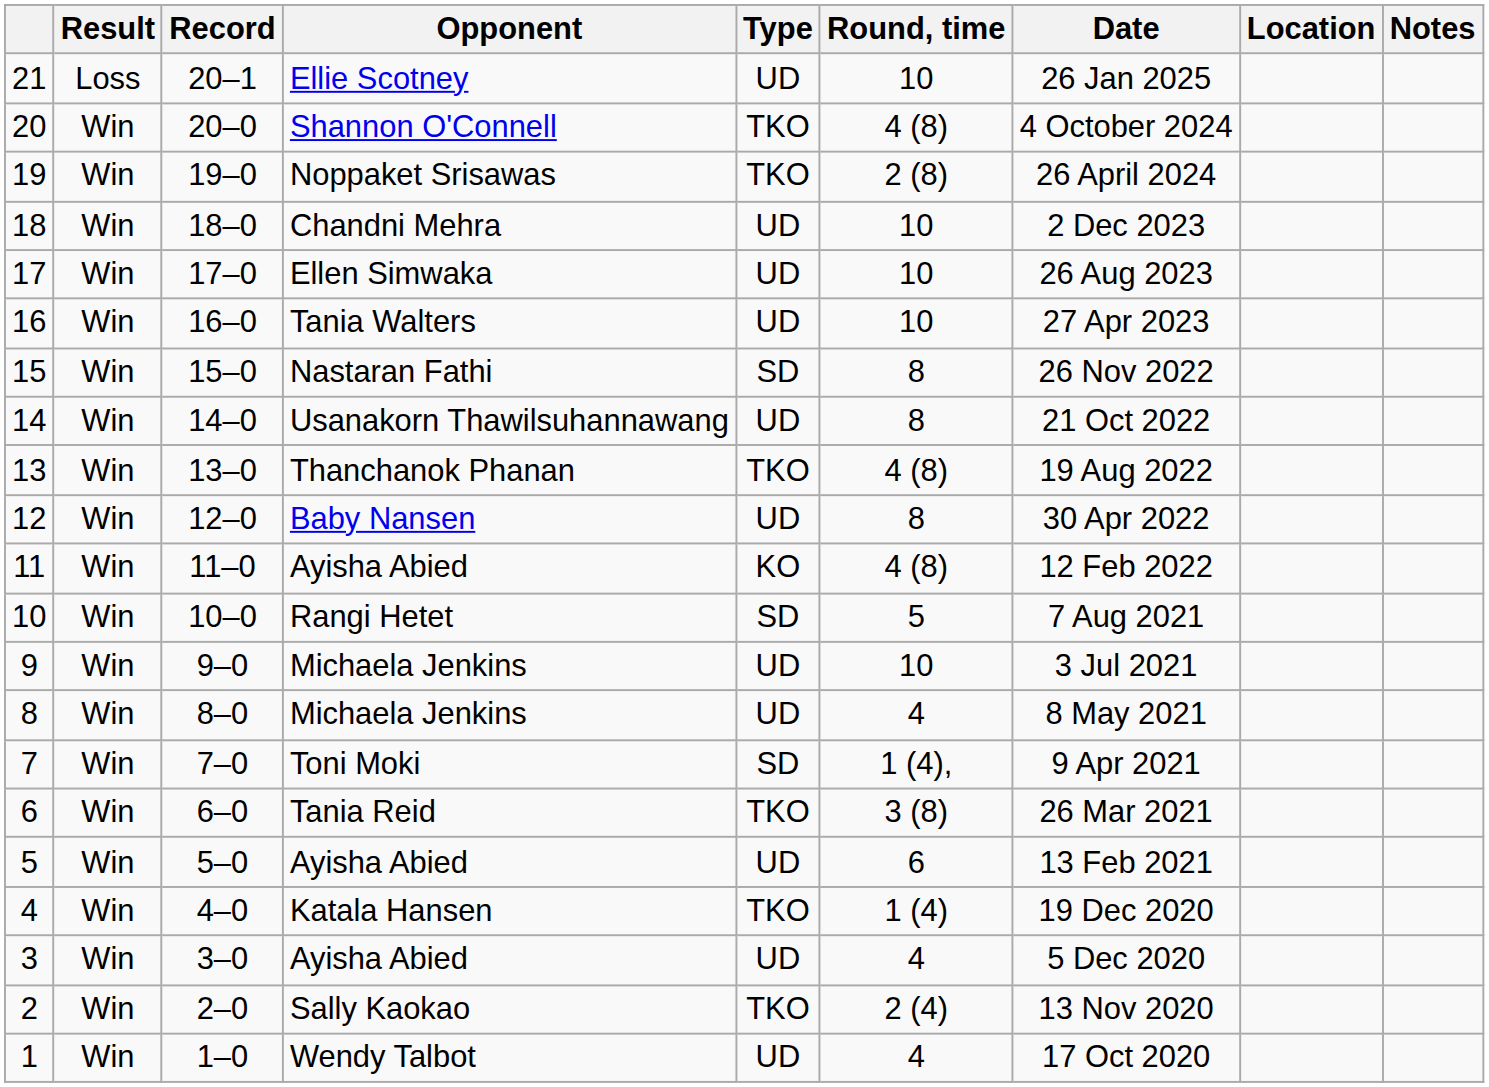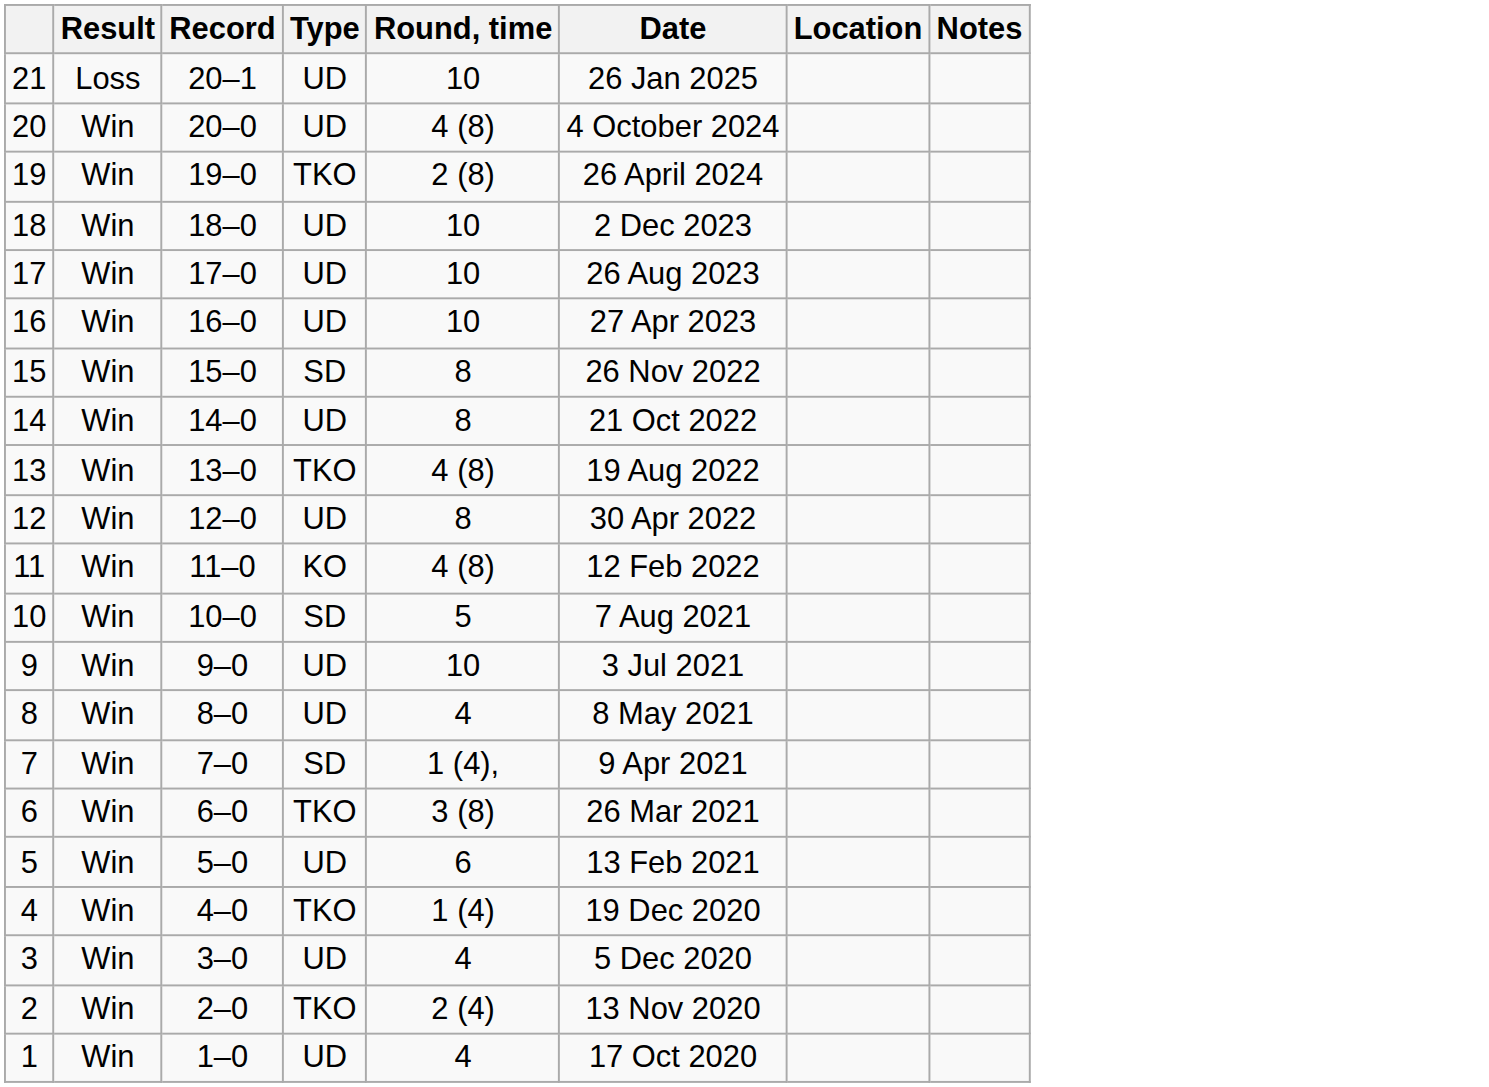 <table class="wikitable" style="text-align:center">
 <tr>
 <th></th>
 <th>Result</th>
 <th>Record</th>
-<th>Opponent</th>
 <th>Type</th>
 <th>Round, time</th>
 <th>Date</th>
 <th>Location</th>
 <th>Notes</th>
 </tr>
 <tr>
 <td>21</td>
 <td>Loss</td>
 <td>20–1</td>
-<td align=left><a href='#'>Ellie Scotney</a></td>
 <td>UD</td>
 <td>10</td>
 <td>26 Jan 2025</td>
 <td align=left></td>
 <td align=left></td>
 </tr>
 <tr>
 <td>20</td>
 <td>Win</td>
 <td>20–0</td>
-<td style="text-align:left;"><a href='#'>Shannon O'Connell</a></td>
-<td>TKO</td>
+<td>UD</td>
 <td>4 (8) </td>
 <td>4 October 2024</td>
 <td style="text-align:left;"></td>
 <td></td>
 </tr>
 <tr>
 <td>19</td>
 <td>Win</td>
 <td>19–0</td>
-<td style="text-align:left;">Noppaket Srisawas</td>
 <td>TKO</td>
 <td>2 (8) </td>
 <td>26 April 2024</td>
 <td style="text-align:left;"></td>
 <td style="text-align:left;"></td>
 </tr>
 <tr>
 <td>18</td>
 <td>Win</td>
 <td>18–0</td>
-<td style="text-align:left;">Chandni Mehra</td>
 <td>UD</td>
 <td>10</td>
 <td>2 Dec 2023</td>
 <td style="text-align:left;"></td>
 <td style="text-align:left;"></td>
 </tr>
 <tr>
 <td>17</td>
 <td>Win</td>
 <td>17–0</td>
-<td style="text-align:left;">Ellen Simwaka</td>
 <td>UD</td>
 <td>10</td>
 <td>26 Aug 2023</td>
 <td style="text-align:left;"></td>
 <td style="text-align:left;"></td>
 </tr>
 <tr>
 <td>16</td>
 <td>Win</td>
 <td>16–0</td>
-<td style="text-align:left;">Tania Walters</td>
 <td>UD</td>
 <td>10</td>
 <td>27 Apr 2023</td>
 <td style="text-align:left;"></td>
 <td style="text-align:left;"></td>
 </tr>
 <tr>
 <td>15</td>
 <td>Win</td>
 <td>15–0</td>
-<td style="text-align:left;">Nastaran Fathi</td>
 <td>SD</td>
 <td>8</td>
 <td>26 Nov 2022</td>
 <td style="text-align:left;"></td>
 <td style="text-align:left;"></td>
 </tr>
 <tr>
 <td>14</td>
 <td>Win</td>
 <td>14–0</td>
-<td style="text-align:left;">Usanakorn Thawilsuhannawang</td>
 <td>UD</td>
 <td>8</td>
 <td>21 Oct 2022</td>
 <td style="text-align:left;"></td>
 <td style="text-align:left;"></td>
 </tr>
 <tr>
 <td>13</td>
 <td>Win</td>
 <td>13–0</td>
-<td style="text-align:left;">Thanchanok Phanan</td>
 <td>TKO</td>
 <td>4 (8) </td>
 <td>19 Aug 2022</td>
 <td style="text-align:left;"></td>
 <td style="text-align:left;"></td>
 </tr>
 <tr>
 <td>12</td>
 <td>Win</td>
 <td>12–0</td>
-<td style="text-align:left;"><a href='#'>Baby Nansen</a></td>
 <td>UD</td>
 <td>8</td>
 <td>30 Apr 2022</td>
 <td style="text-align:left;"></td>
 <td style="text-align:left;"></td>
 </tr>
 <tr>
 <td>11</td>
 <td>Win</td>
 <td>11–0</td>
-<td style="text-align:left;">Ayisha Abied</td>
 <td>KO</td>
 <td>4 (8) </td>
 <td>12 Feb 2022</td>
 <td style="text-align:left;"></td>
 <td style="text-align:left;"></td>
 </tr>
 <tr>
 <td>10</td>
 <td>Win</td>
 <td>10–0</td>
-<td style="text-align:left;">Rangi Hetet</td>
 <td>SD</td>
 <td>5</td>
 <td>7 Aug 2021</td>
 <td style="text-align:left;"></td>
 <td style="text-align:left;"></td>
 </tr>
 <tr>
 <td>9</td>
 <td>Win</td>
 <td>9–0</td>
-<td style="text-align:left;">Michaela Jenkins</td>
 <td>UD</td>
 <td>10</td>
 <td>3 Jul 2021</td>
 <td style="text-align:left;"></td>
 <td style="text-align:left;"></td>
 </tr>
 <tr>
 <td>8</td>
 <td>Win</td>
 <td>8–0</td>
-<td style="text-align:left;">Michaela Jenkins</td>
 <td>UD</td>
 <td>4</td>
 <td>8 May 2021</td>
 <td style="text-align:left;"></td>
 <td></td>
 </tr>
 <tr>
 <td>7</td>
 <td>Win</td>
 <td>7–0</td>
-<td style="text-align:left;">Toni Moki</td>
 <td>SD</td>
 <td>1 (4), </td>
 <td>9 Apr 2021</td>
 <td style="text-align:left;"></td>
 <td></td>
 </tr>
 <tr>
 <td>6</td>
 <td>Win</td>
 <td>6–0</td>
-<td style="text-align:left;">Tania Reid</td>
 <td>TKO</td>
 <td>3 (8)</td>
 <td>26 Mar 2021</td>
 <td style="text-align:left;"></td>
 <td style="text-align:left;"></td>
 </tr>
 <tr>
 <td>5</td>
 <td>Win</td>
 <td>5–0</td>
-<td style="text-align:left;">Ayisha Abied</td>
 <td>UD</td>
 <td>6</td>
 <td>13 Feb 2021</td>
 <td style="text-align:left;"></td>
 <td></td>
 </tr>
 <tr>
 <td>4</td>
 <td>Win</td>
 <td>4–0</td>
-<td style="text-align:left;">Katala Hansen</td>
 <td>TKO</td>
 <td>1 (4) </td>
 <td>19 Dec 2020</td>
 <td style="text-align:left;"></td>
 <td></td>
 </tr>
 <tr>
 <td>3</td>
 <td>Win</td>
 <td>3–0</td>
-<td style="text-align:left;">Ayisha Abied</td>
 <td>UD</td>
 <td>4</td>
 <td>5 Dec 2020</td>
 <td style="text-align:left;"></td>
 <td></td>
 </tr>
 <tr>
 <td>2</td>
 <td>Win</td>
 <td>2–0</td>
-<td style="text-align:left;">Sally Kaokao</td>
 <td>TKO</td>
 <td>2 (4) </td>
 <td>13 Nov 2020</td>
 <td style="text-align:left;"></td>
 <td></td>
 </tr>
 <tr>
 <td>1</td>
 <td>Win</td>
 <td>1–0</td>
-<td style="text-align:left;">Wendy Talbot</td>
 <td>UD</td>
 <td>4</td>
 <td>17 Oct 2020</td>
 <td style="text-align:left;"></td>
 <td></td>
 </tr>
 </table>
